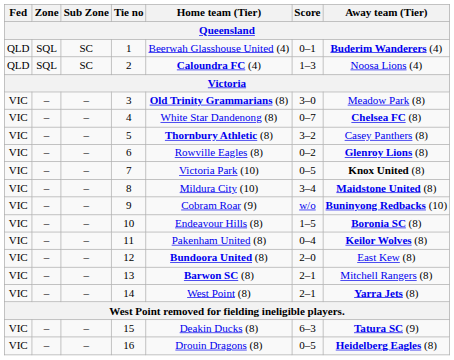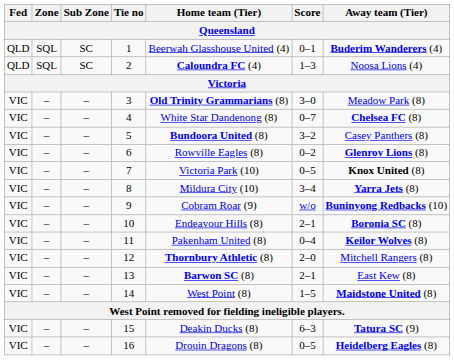 <table class="wikitable" style="text-align:center">
 <tr>
 <th>Fed</th>
 <th>Zone</th>
 <th>Sub Zone</th>
 <th>Tie no</th>
 <th>Home team (Tier)</th>
 <th>Score</th>
 <th>Away team (Tier)</th>
 </tr>
 <tr>
 <th colspan=7><a href='#'>Queensland</a></th>
 </tr>
 <tr>
 <td>QLD</td>
 <td>SQL</td>
 <td>SC</td>
 <td>1</td>
 <td><a href='#'>Beerwah Glasshouse United</a> (4)</td>
 <td>0–1</td>
 <td><strong><a href='#'>Buderim Wanderers</a></strong> (4)</td>
 </tr>
 <tr>
 <td>QLD</td>
 <td>SQL</td>
 <td>SC</td>
 <td>2</td>
 <td><strong><a href='#'>Caloundra FC</a></strong> (4)</td>
 <td>1–3</td>
 <td><a href='#'>Noosa Lions</a> (4)</td>
 </tr>
 <tr>
 <th colspan=7><a href='#'>Victoria</a></th>
 </tr>
 <tr>
 <td>VIC</td>
 <td>–</td>
 <td>–</td>
 <td>3</td>
 <td><strong><a href='#'>Old Trinity Grammarians</a></strong> (8)</td>
 <td>3–0</td>
 <td><a href='#'>Meadow Park</a> (8)</td>
 </tr>
 <tr>
 <td>VIC</td>
 <td>–</td>
 <td>–</td>
 <td>4</td>
 <td><a href='#'>White Star Dandenong</a> (8)</td>
 <td>0–7</td>
 <td><strong><a href='#'>Chelsea FC</a></strong> (8)</td>
 </tr>
 <tr>
 <td>VIC</td>
 <td>–</td>
 <td>–</td>
 <td>5</td>
-<td><strong><a href='#'>Thornbury Athletic</a></strong> (8)</td>
+<td><strong><a href='#'>Bundoora United</a></strong> (8)</td>
 <td>3–2</td>
 <td><a href='#'>Casey Panthers</a> (8)</td>
 </tr>
 <tr>
 <td>VIC</td>
 <td>–</td>
 <td>–</td>
 <td>6</td>
 <td><a href='#'>Rowville Eagles</a> (8)</td>
 <td>0–2</td>
 <td><strong><a href='#'>Glenroy Lions</a></strong> (8)</td>
 </tr>
 <tr>
 <td>VIC</td>
 <td>–</td>
 <td>–</td>
 <td>7</td>
 <td><a href='#'>Victoria Park</a> (10)</td>
 <td>0–5</td>
 <td><strong>Knox United</strong> (8)</td>
 </tr>
 <tr>
 <td>VIC</td>
 <td>–</td>
 <td>–</td>
 <td>8</td>
 <td><a href='#'>Mildura City</a> (10)</td>
 <td>3–4</td>
-<td><strong><a href='#'>Maidstone United</a></strong> (8)</td>
+<td><strong><a href='#'>Yarra Jets</a></strong> (8)</td>
 </tr>
 <tr>
 <td>VIC</td>
 <td>–</td>
 <td>–</td>
 <td>9</td>
 <td><a href='#'>Cobram Roar</a> (9)</td>
 <td><a href='#'>w/o</a></td>
 <td><strong><a href='#'>Buninyong Redbacks</a></strong> (10)</td>
 </tr>
 <tr>
 <td>VIC</td>
 <td>–</td>
 <td>–</td>
 <td>10</td>
 <td><a href='#'>Endeavour Hills</a> (8)</td>
-<td>1–5</td>
+<td>2–1</td>
 <td><strong><a href='#'>Boronia SC</a></strong> (8)</td>
 </tr>
 <tr>
 <td>VIC</td>
 <td>–</td>
 <td>–</td>
 <td>11</td>
 <td><a href='#'>Pakenham United</a> (8)</td>
 <td>0–4</td>
 <td><strong><a href='#'>Keilor Wolves</a></strong> (8)</td>
 </tr>
 <tr>
 <td>VIC</td>
 <td>–</td>
 <td>–</td>
 <td>12</td>
-<td><strong><a href='#'>Bundoora United</a></strong> (8)</td>
+<td><strong><a href='#'>Thornbury Athletic</a></strong> (8)</td>
 <td>2–0</td>
-<td><a href='#'>East Kew</a> (8)</td>
+<td><a href='#'>Mitchell Rangers</a> (8)</td>
 </tr>
 <tr>
 <td>VIC</td>
 <td>–</td>
 <td>–</td>
 <td>13</td>
 <td><strong><a href='#'>Barwon SC</a></strong> (8)</td>
 <td>2–1</td>
-<td><a href='#'>Mitchell Rangers</a> (8)</td>
+<td><a href='#'>East Kew</a> (8)</td>
 </tr>
 <tr>
 <td>VIC</td>
 <td>–</td>
 <td>–</td>
 <td>14</td>
 <td><a href='#'>West Point</a> (8)</td>
-<td>2–1</td>
-<td><strong><a href='#'>Yarra Jets</a></strong> (8)</td>
+<td>1–5</td>
+<td><strong><a href='#'>Maidstone United</a></strong> (8)</td>
 </tr>
 <tr>
 <th colspan=7>West Point removed for fielding ineligible players.</th>
 </tr>
 <tr>
 <td>VIC</td>
 <td>–</td>
 <td>–</td>
 <td>15</td>
 <td><a href='#'>Deakin Ducks</a> (8)</td>
 <td>6–3</td>
 <td><strong><a href='#'>Tatura SC</a></strong> (9)</td>
 </tr>
 <tr>
 <td>VIC</td>
 <td>–</td>
 <td>–</td>
 <td>16</td>
 <td><a href='#'>Drouin Dragons</a> (8)</td>
 <td>0–5</td>
 <td><strong><a href='#'>Heidelberg Eagles</a></strong> (8)</td>
 </tr>
 </table>
